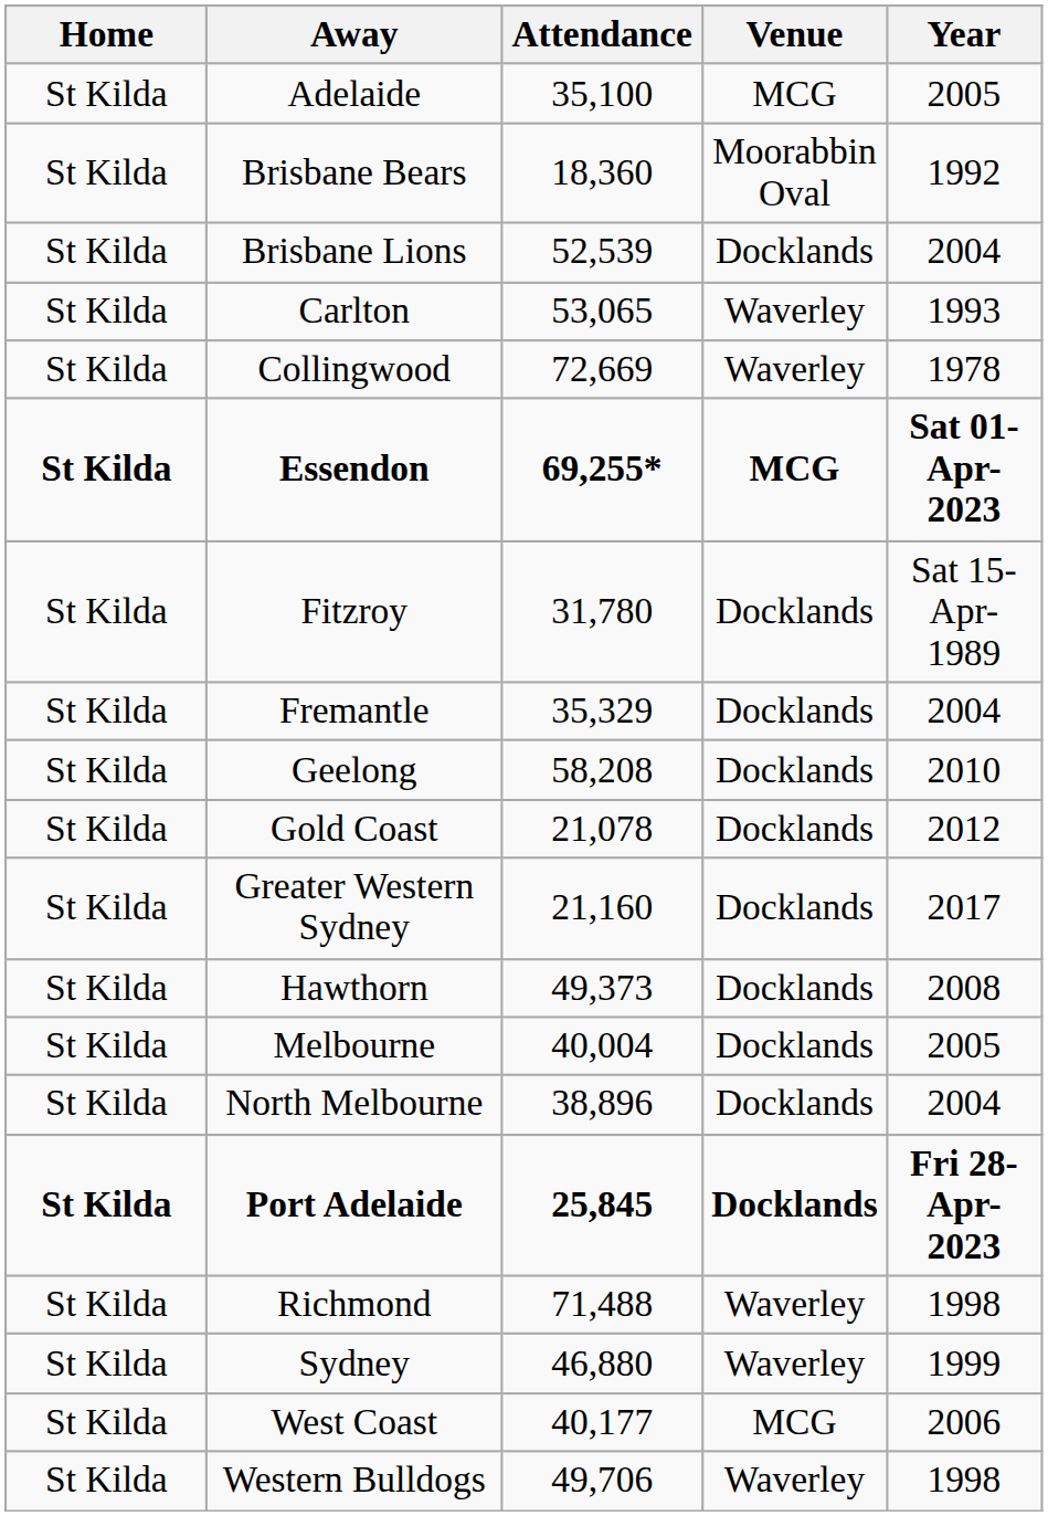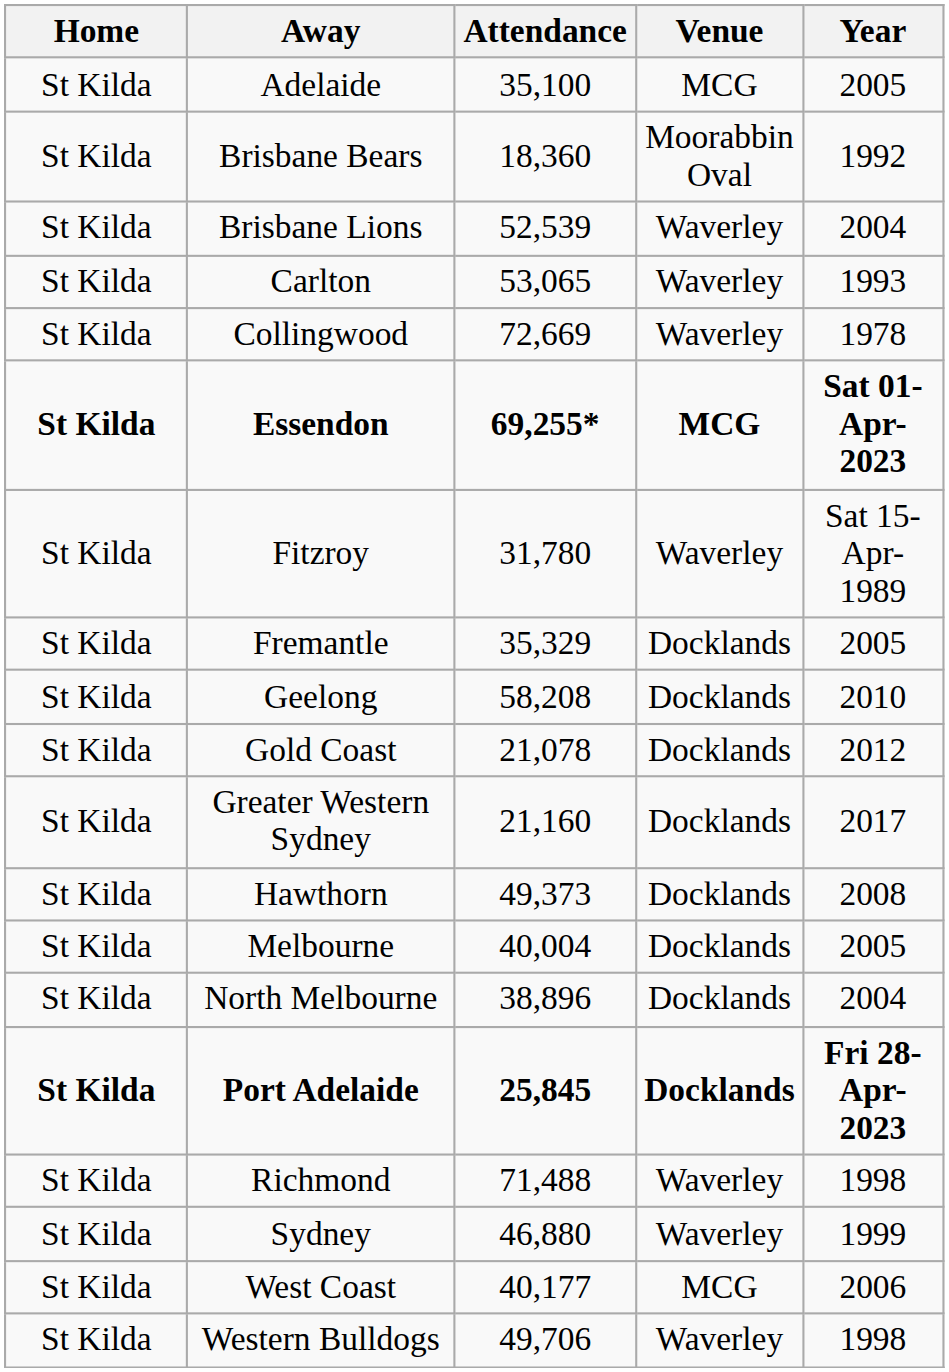 <table class="wikitable sortable">
 <tr>
 <th align="center" width="80">Home</th>
 <th align="center" width="120">Away</th>
 <th align="center" width="80">Attendance</th>
 <th align="center" width="70">Venue</th>
 <th align="center" width="60">Year</th>
 </tr>
 <tr align="center">
 <td>St Kilda</td>
 <td>Adelaide</td>
 <td>35,100</td>
 <td>MCG</td>
 <td>2005</td>
 </tr>
 <tr align="center">
 <td>St Kilda</td>
 <td>Brisbane Bears</td>
 <td>18,360</td>
 <td>Moorabbin Oval</td>
 <td>1992</td>
 </tr>
 <tr align="center">
 <td>St Kilda</td>
 <td>Brisbane Lions</td>
 <td>52,539</td>
-<td>Docklands</td>
+<td>Waverley</td>
 <td>2004</td>
 </tr>
 <tr align="center">
 <td>St Kilda</td>
 <td>Carlton</td>
 <td>53,065</td>
 <td>Waverley</td>
 <td>1993</td>
 </tr>
 <tr align="center">
 <td>St Kilda</td>
 <td>Collingwood</td>
 <td>72,669</td>
 <td>Waverley</td>
 <td>1978</td>
 </tr>
 <tr align="center">
 <td><strong>St Kilda</strong></td>
 <td><strong>Essendon</strong></td>
 <td><strong>69,255*</strong></td>
 <td><strong>MCG</strong></td>
 <td><strong>Sat 01-Apr-2023</strong></td>
 </tr>
 <tr align="center">
 <td>St Kilda</td>
 <td>Fitzroy</td>
 <td>31,780</td>
-<td>Docklands</td>
+<td>Waverley</td>
 <td>Sat 15-Apr-1989</td>
 </tr>
 <tr align="center">
 <td>St Kilda</td>
 <td>Fremantle</td>
 <td>35,329</td>
 <td>Docklands</td>
-<td>2004</td>
+<td>2005</td>
 </tr>
 <tr align="center">
 <td>St Kilda</td>
 <td>Geelong</td>
 <td>58,208</td>
 <td>Docklands</td>
 <td>2010</td>
 </tr>
 <tr align="center">
 <td>St Kilda</td>
 <td>Gold Coast</td>
 <td>21,078</td>
 <td>Docklands</td>
 <td>2012</td>
 </tr>
 <tr align="center">
 <td>St Kilda</td>
 <td>Greater Western Sydney</td>
 <td>21,160</td>
 <td>Docklands</td>
 <td>2017</td>
 </tr>
 <tr align="center">
 <td>St Kilda</td>
 <td>Hawthorn</td>
 <td>49,373</td>
 <td>Docklands</td>
 <td>2008</td>
 </tr>
 <tr align="center">
 <td>St Kilda</td>
 <td>Melbourne</td>
 <td>40,004</td>
 <td>Docklands</td>
 <td>2005</td>
 </tr>
 <tr align="center">
 <td>St Kilda</td>
 <td>North Melbourne</td>
 <td>38,896</td>
 <td>Docklands</td>
 <td>2004</td>
 </tr>
 <tr align="center">
 <td><strong>St Kilda</strong></td>
 <td><strong>Port Adelaide</strong></td>
 <td><strong>25,845</strong></td>
 <td><strong>Docklands</strong></td>
 <td><strong>Fri 28-Apr-2023</strong></td>
 </tr>
 <tr align="center">
 <td>St Kilda</td>
 <td>Richmond</td>
 <td>71,488</td>
 <td>Waverley</td>
 <td>1998</td>
 </tr>
 <tr align="center">
 <td>St Kilda</td>
 <td>Sydney</td>
 <td>46,880</td>
 <td>Waverley</td>
 <td>1999</td>
 </tr>
 <tr align="center">
 <td>St Kilda</td>
 <td>West Coast</td>
 <td>40,177</td>
 <td>MCG</td>
 <td>2006</td>
 </tr>
 <tr align="center">
 <td>St Kilda</td>
 <td>Western Bulldogs</td>
 <td>49,706</td>
 <td>Waverley</td>
 <td>1998</td>
 </tr>
 <tr>
 </tr>
 </table>
